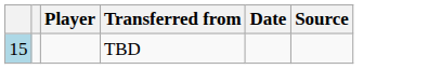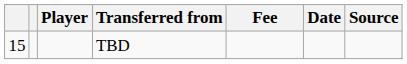 <table class="wikitable plainrowheaders sortable">
 <tr>
 <th></th>
 <th></th>
 <th scope=col>Player</th>
 <th>Transferred from</th>
+<th !scope=col; style="width: 65px;">Fee</th>
 <th scope=col>Date</th>
 <th scope=col>Source</th>
 </tr>
 <tr>
-<td align=center style="background: lightblue;">15</td>
+<td align=center>15</td>
 <td align=center></td>
 <td></td>
 <td>TBD</td>
 <td></td>
 <td></td>
+<td></td>
 </tr>
 </table>
